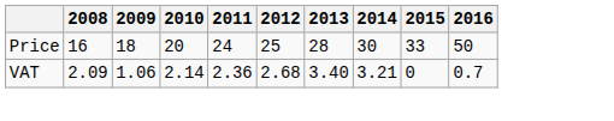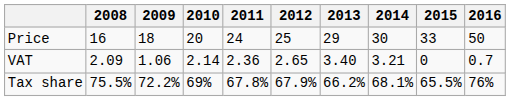 <table class="wikitable">
 <tr>
 <th></th>
 <th>2008</th>
 <th>2009</th>
 <th>2010</th>
 <th>2011</th>
 <th>2012</th>
 <th>2013</th>
 <th>2014</th>
 <th>2015</th>
 <th>2016</th>
 </tr>
 <tr>
 <td>Price</td>
 <td>16</td>
 <td>18</td>
 <td>20</td>
 <td>24</td>
 <td>25</td>
-<td>28</td>
+<td>29</td>
 <td>30</td>
 <td>33</td>
 <td>50</td>
 </tr>
 <tr>
 <td>VAT</td>
 <td>2.09</td>
 <td>1.06</td>
 <td>2.14</td>
 <td>2.36</td>
-<td>2.68</td>
+<td>2.65</td>
 <td>3.40</td>
 <td>3.21</td>
 <td>0</td>
 <td>0.7</td>
 </tr>
+<tr>
+<td>Tax share</td>
+<td>75.5%</td>
+<td>72.2%</td>
+<td>69%</td>
+<td>67.8%</td>
+<td>67.9%</td>
+<td>66.2%</td>
+<td>68.1%</td>
+<td>65.5%</td>
+<td>76%</td>
+</tr>
 </table>
